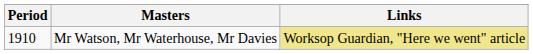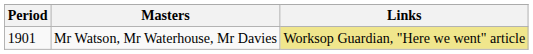 <table class="wikitable">
 <tr style="vertical-align:top;">
 </tr>
 <tr>
 <th>Period</th>
 <th>Masters</th>
 <th>Links</th>
 </tr>
 <tr>
-<td>1910</td>
+<td>1901</td>
 <td>Mr Watson, Mr Waterhouse, Mr Davies</td>
 <td style="background: khaki;">Worksop Guardian, "Here we went" article</td>
 </tr>
 </table>
